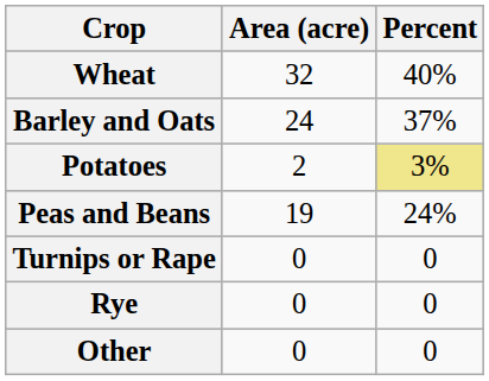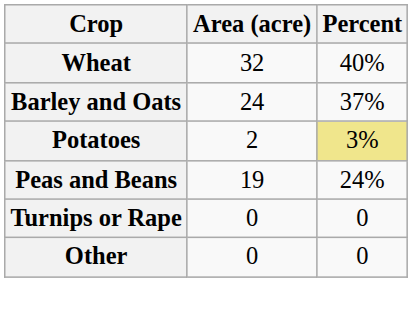 <table class="wikitable" style="text-align:center">
 <tr>
 <th>Crop</th>
 <th>Area (acre)</th>
 <th>Percent</th>
 </tr>
 <tr>
 <th>Wheat</th>
 <td>32</td>
 <td>40%</td>
 </tr>
 <tr>
 <th>Barley and Oats</th>
 <td>24</td>
 <td>37%</td>
 </tr>
 <tr>
 <th>Potatoes</th>
 <td>2</td>
 <td style="background: khaki;">3%</td>
 </tr>
 <tr>
 <th>Peas and Beans</th>
 <td>19</td>
 <td>24%</td>
 </tr>
 <tr>
 <th>Turnips or Rape</th>
 <td>0</td>
 <td>0</td>
 </tr>
 <tr>
-<th>Rye</th>
-<td>0</td>
-<td>0</td>
-</tr>
-<tr>
 <th>Other</th>
 <td>0</td>
 <td>0</td>
 </tr>
 </table>
